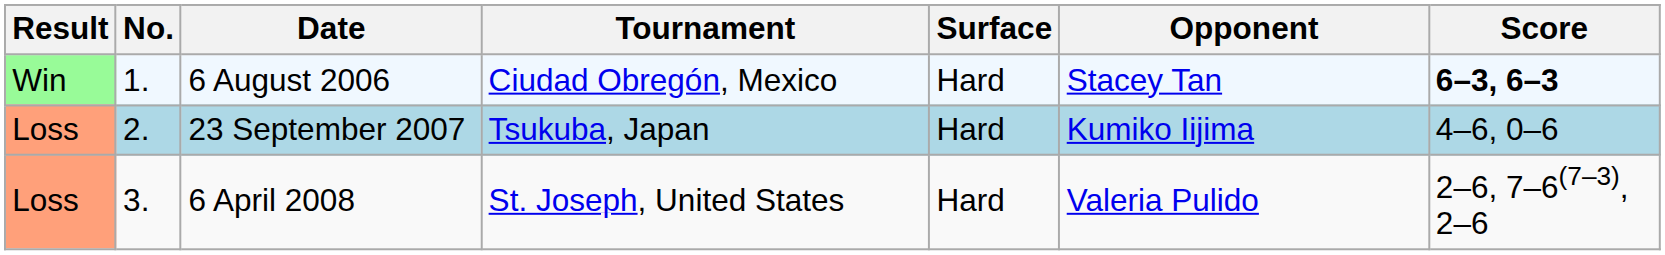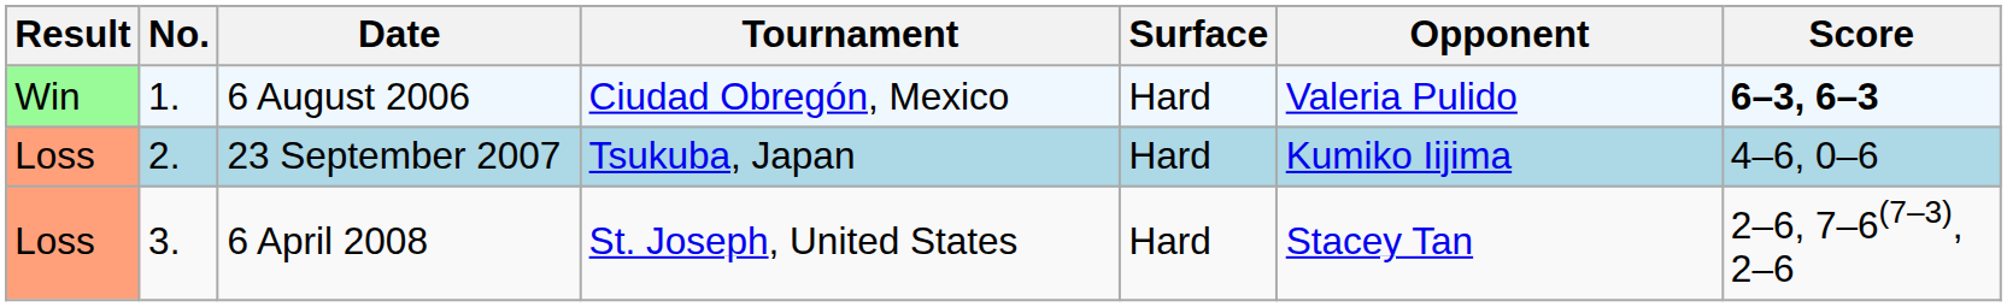 <table class="sortable wikitable">
 <tr>
 <th>Result</th>
 <th>No.</th>
 <th width=145>Date</th>
 <th width=220>Tournament</th>
 <th width=55>Surface</th>
 <th width=180>Opponent</th>
 <th width=110>Score</th>
 </tr>
 <tr bgcolor="#f0f8ff">
 <td style="background:#98fb98;">Win</td>
 <td>1.</td>
 <td>6 August 2006</td>
 <td><a href='#'>Ciudad Obregón</a>, Mexico</td>
 <td>Hard</td>
-<td> <a href='#'>Stacey Tan</a></td>
+<td> <a href='#'>Valeria Pulido</a></td>
 <td><strong>6–3, 6–3</strong></td>
 </tr>
 <tr style="background:lightblue;">
 <td style="background:#ffa07a;">Loss</td>
 <td>2.</td>
 <td>23 September 2007</td>
 <td><a href='#'>Tsukuba</a>, Japan</td>
 <td>Hard</td>
 <td> <a href='#'>Kumiko Iijima</a></td>
 <td>4–6, 0–6</td>
 </tr>
 <tr>
 <td style="background:#ffa07a;">Loss</td>
 <td>3.</td>
 <td>6 April 2008</td>
 <td><a href='#'>St. Joseph</a>,  United States</td>
 <td>Hard</td>
-<td> <a href='#'>Valeria Pulido</a></td>
+<td> <a href='#'>Stacey Tan</a></td>
 <td>2–6, 7–6<sup>(7–3)</sup>, 2–6</td>
 </tr>
 </table>
